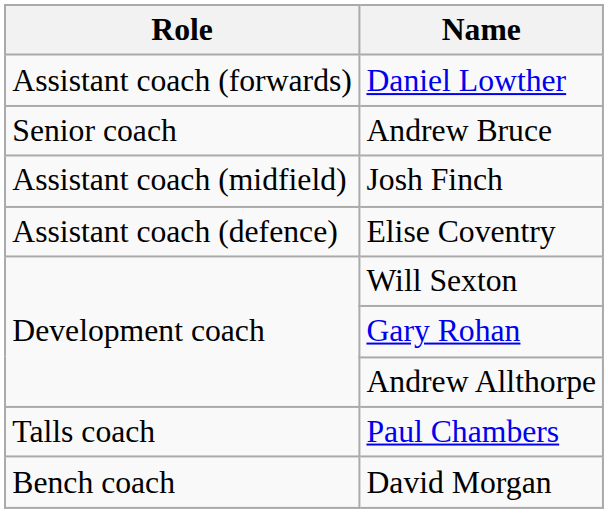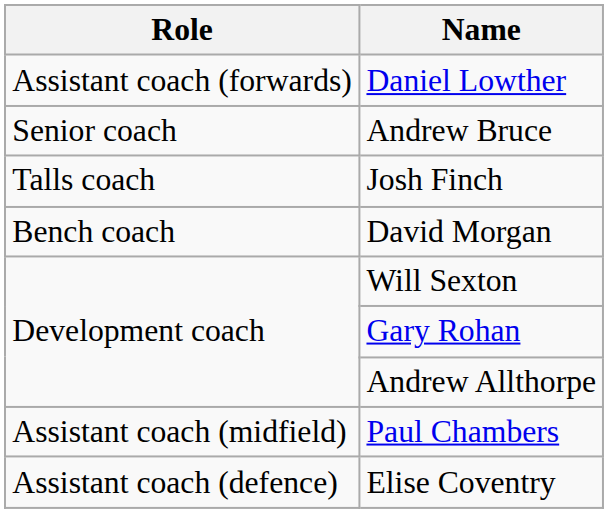 <table class="wikitable">
 <tr>
 <th>Role</th>
 <th>Name</th>
 </tr>
 <tr>
 <td>Assistant coach (forwards)</td>
 <td><a href='#'>Daniel Lowther</a></td>
 </tr>
 <tr>
 <td>Senior coach</td>
 <td>Andrew Bruce</td>
 </tr>
 <tr>
-<td>Assistant coach (midfield)</td>
+<td>Talls coach</td>
 <td>Josh Finch</td>
 </tr>
 <tr>
-<td>Assistant coach (defence)</td>
-<td>Elise Coventry</td>
+<td>Bench coach</td>
+<td>David Morgan</td>
 </tr>
 <tr>
 <td rowspan=3>Development coach</td>
 <td>Will Sexton</td>
 </tr>
 <tr>
 <td><a href='#'>Gary Rohan</a></td>
 </tr>
 <tr>
 <td>Andrew Allthorpe</td>
 </tr>
 <tr>
-<td>Talls coach</td>
+<td>Assistant coach (midfield)</td>
 <td><a href='#'>Paul Chambers</a></td>
 </tr>
 <tr>
-<td>Bench coach</td>
-<td>David Morgan</td>
+<td>Assistant coach (defence)</td>
+<td>Elise Coventry</td>
 </tr>
 </table>
